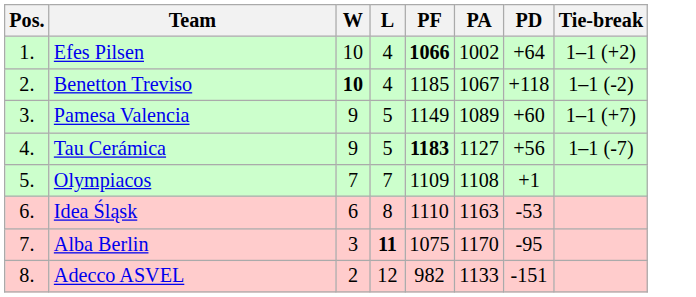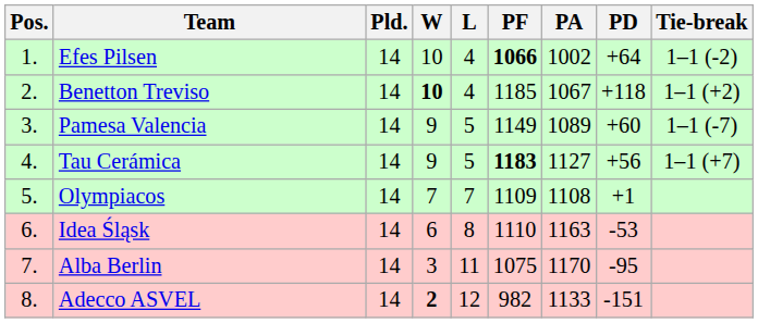 <table class="wikitable" style="text-align:center">
 <tr>
 <th width=15>Pos.</th>
 <th width=220>Team</th>
+<th width=20>Pld.</th>
 <th width=20>W</th>
 <th width=20>L</th>
 <th width=20>PF</th>
 <th width=20>PA</th>
 <th width=20>PD</th>
 <th>Tie-break</th>
 </tr>
 <tr style="background: #ccffcc;">
 <td>1.</td>
 <td align=left> <a href='#'>Efes Pilsen</a></td>
+<td>14</td>
 <td>10</td>
 <td>4</td>
 <td><strong>1066</strong></td>
 <td>1002</td>
 <td>+64</td>
-<td>1–1 (+2)</td>
+<td>1–1 (-2)</td>
 </tr>
 <tr style="background: #ccffcc;">
 <td>2.</td>
 <td align=left> <a href='#'>Benetton Treviso</a></td>
+<td>14</td>
 <td><strong>10</strong></td>
 <td>4</td>
 <td>1185</td>
 <td>1067</td>
 <td>+118</td>
-<td>1–1 (-2)</td>
+<td>1–1 (+2)</td>
 </tr>
 <tr style="background: #ccffcc;">
 <td>3.</td>
 <td align=left> <a href='#'>Pamesa Valencia</a></td>
+<td>14</td>
 <td>9</td>
 <td>5</td>
 <td>1149</td>
 <td>1089</td>
 <td>+60</td>
-<td>1–1 (+7)</td>
+<td>1–1 (-7)</td>
 </tr>
 <tr style="background: #ccffcc;">
 <td>4.</td>
 <td align=left> <a href='#'>Tau Cerámica</a></td>
+<td>14</td>
 <td>9</td>
 <td>5</td>
 <td><strong>1183</strong></td>
 <td>1127</td>
 <td>+56</td>
-<td>1–1 (-7)</td>
+<td>1–1 (+7)</td>
 </tr>
 <tr style="background: #ccffcc;">
 <td>5.</td>
 <td align=left> <a href='#'>Olympiacos</a></td>
+<td>14</td>
 <td>7</td>
 <td>7</td>
 <td>1109</td>
 <td>1108</td>
 <td>+1</td>
 <td></td>
 </tr>
 <tr style="background: #ffcccc;">
 <td>6.</td>
 <td align=left> <a href='#'>Idea Śląsk</a></td>
+<td>14</td>
 <td>6</td>
 <td>8</td>
 <td>1110</td>
 <td>1163</td>
 <td>-53</td>
 <td></td>
 </tr>
 <tr style="background: #ffcccc;">
 <td>7.</td>
 <td align=left> <a href='#'>Alba Berlin</a></td>
+<td>14</td>
 <td>3</td>
-<td><strong>11</strong></td>
+<td>11</td>
 <td>1075</td>
 <td>1170</td>
 <td>-95</td>
 <td></td>
 </tr>
 <tr style="background: #ffcccc;">
 <td>8.</td>
 <td align=left> <a href='#'>Adecco ASVEL</a></td>
-<td>2</td>
+<td>14</td>
+<td><strong>2</strong></td>
 <td>12</td>
 <td>982</td>
 <td>1133</td>
 <td>-151</td>
 <td></td>
 </tr>
 </table>
